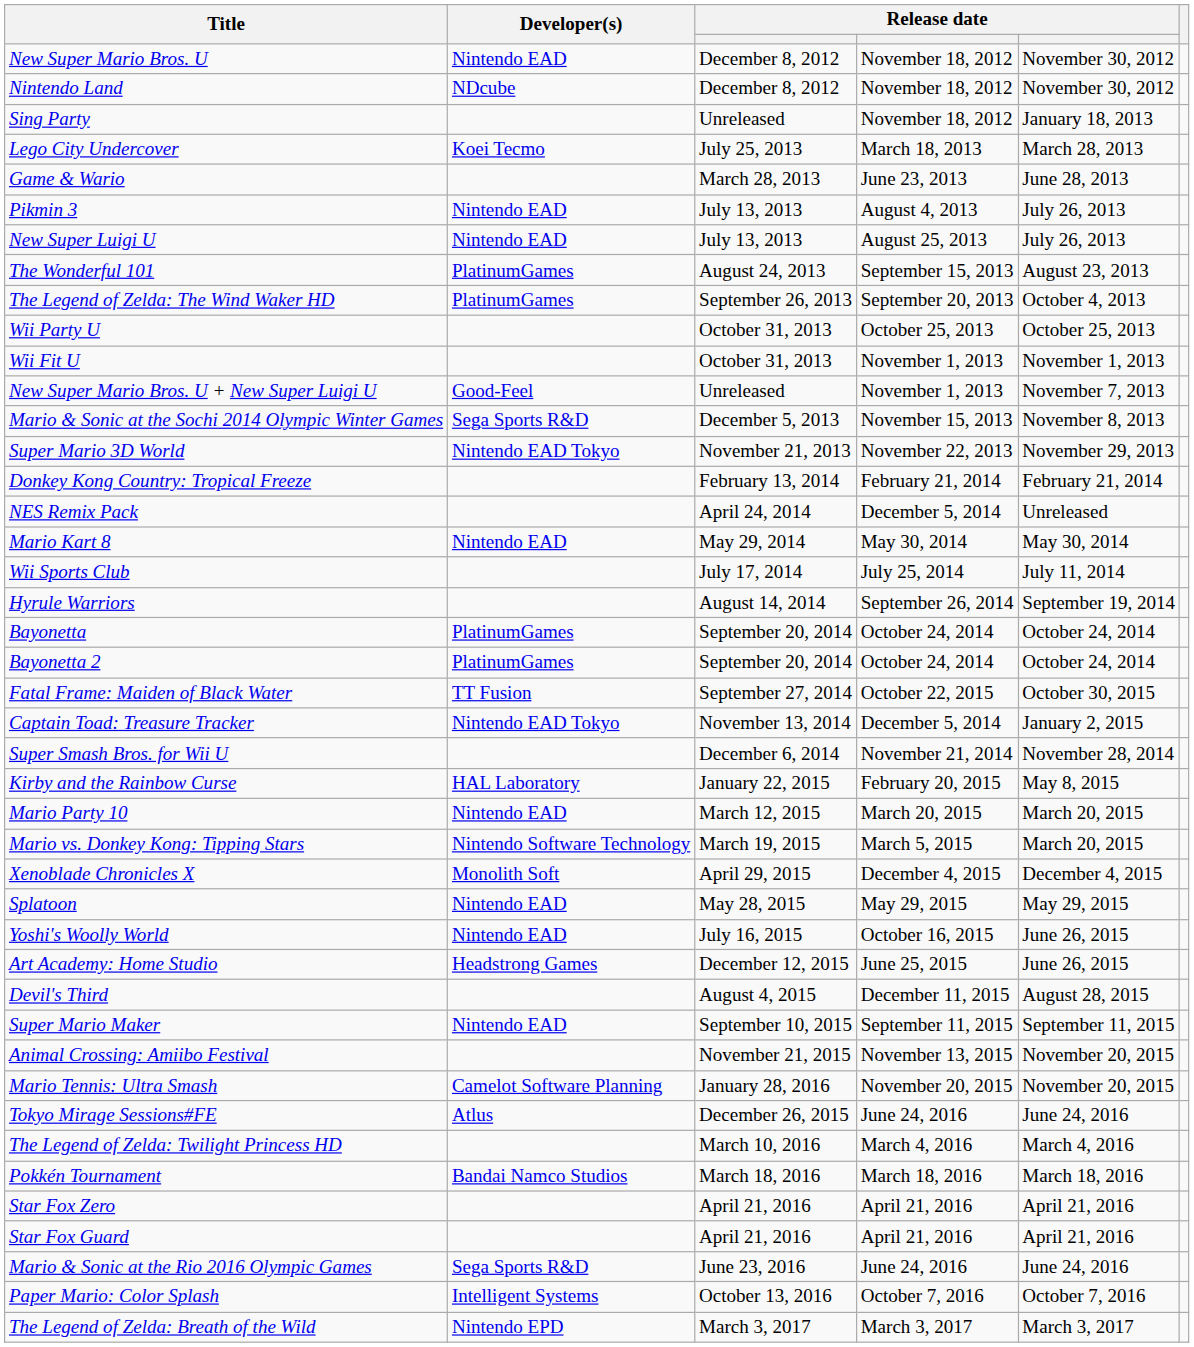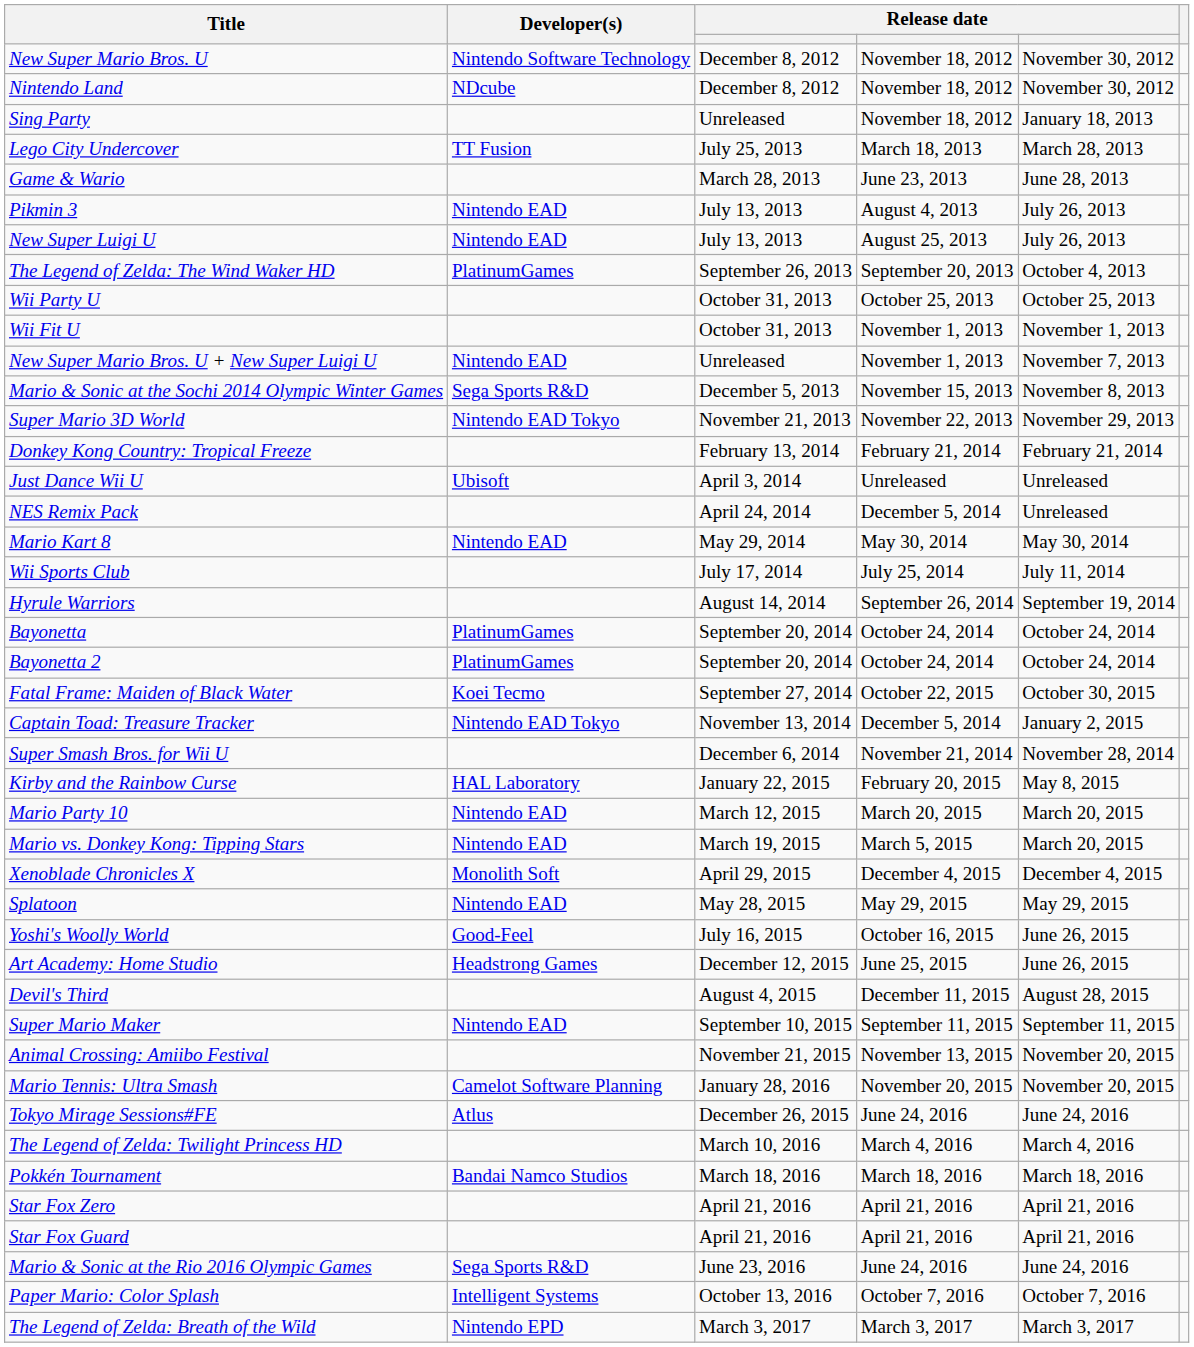 <table class="wikitable plainrowheaders sortable">
 <tr>
 <th rowspan="2">Title</th>
 <th rowspan="2">Developer(s)</th>
 <th colspan="3">Release date</th>
 <th rowspan="2" class="unsortable"></th>
 </tr>
 <tr>
 <th data-sort-type="date"></th>
 <th data-sort-type="date"></th>
 <th data-sort-type="date"></th>
 </tr>
 <tr>
 <td><em><a href='#'>New Super Mario Bros. U</a></em></td>
-<td><a href='#'>Nintendo EAD</a></td>
+<td><a href='#'>Nintendo Software Technology</a></td>
 <td>December 8, 2012</td>
 <td>November 18, 2012</td>
 <td>November 30, 2012</td>
 <td></td>
 </tr>
 <tr>
 <td><em><a href='#'>Nintendo Land</a></em></td>
 <td><a href='#'>NDcube</a></td>
 <td>December 8, 2012</td>
 <td>November 18, 2012</td>
 <td>November 30, 2012</td>
 <td></td>
 </tr>
 <tr>
 <td><em><a href='#'>Sing Party</a></em></td>
 <td></td>
 <td>Unreleased</td>
 <td>November 18, 2012</td>
 <td>January 18, 2013</td>
 <td></td>
 </tr>
 <tr>
 <td><em><a href='#'>Lego City Undercover</a></em></td>
-<td><a href='#'>Koei Tecmo</a></td>
+<td><a href='#'>TT Fusion</a></td>
 <td>July 25, 2013</td>
 <td>March 18, 2013</td>
 <td>March 28, 2013</td>
 <td></td>
 </tr>
 <tr>
 <td><em><a href='#'>Game & Wario</a></em></td>
 <td></td>
 <td>March 28, 2013</td>
 <td>June 23, 2013</td>
 <td>June 28, 2013</td>
 <td></td>
 </tr>
 <tr>
 <td><em><a href='#'>Pikmin 3</a></em></td>
 <td><a href='#'>Nintendo EAD</a></td>
 <td>July 13, 2013</td>
 <td>August 4, 2013</td>
 <td>July 26, 2013</td>
 <td></td>
 </tr>
 <tr>
 <td><em><a href='#'>New Super Luigi U</a></em></td>
 <td><a href='#'>Nintendo EAD</a></td>
 <td>July 13, 2013</td>
 <td>August 25, 2013</td>
 <td>July 26, 2013</td>
 <td></td>
 </tr>
 <tr>
-<td><em><a href='#'>The Wonderful 101</a></em></td>
-<td><a href='#'>PlatinumGames</a></td>
-<td>August 24, 2013</td>
-<td>September 15, 2013</td>
-<td>August 23, 2013</td>
-<td></td>
-</tr>
-<tr>
 <td><em><a href='#'>The Legend of Zelda: The Wind Waker HD</a></em></td>
 <td><a href='#'>PlatinumGames</a></td>
 <td>September 26, 2013</td>
 <td>September 20, 2013</td>
 <td>October 4, 2013</td>
 <td></td>
 </tr>
 <tr>
 <td><em><a href='#'>Wii Party U</a></em></td>
 <td></td>
 <td>October 31, 2013</td>
 <td>October 25, 2013</td>
 <td>October 25, 2013</td>
 <td></td>
 </tr>
 <tr>
 <td><em><a href='#'>Wii Fit U</a></em></td>
 <td></td>
 <td>October 31, 2013</td>
 <td>November 1, 2013</td>
 <td>November 1, 2013</td>
 <td></td>
 </tr>
 <tr>
 <td><em><a href='#'>New Super Mario Bros. U</a> + <a href='#'>New Super Luigi U</a></em></td>
-<td><a href='#'>Good-Feel</a></td>
+<td><a href='#'>Nintendo EAD</a></td>
 <td>Unreleased</td>
 <td>November 1, 2013</td>
 <td>November 7, 2013</td>
 <td></td>
 </tr>
 <tr>
 <td><em><a href='#'>Mario & Sonic at the Sochi 2014 Olympic Winter Games</a></em></td>
 <td><a href='#'>Sega Sports R&D</a></td>
 <td>December 5, 2013</td>
 <td>November 15, 2013</td>
 <td>November 8, 2013</td>
 <td></td>
 </tr>
 <tr>
 <td><em><a href='#'>Super Mario 3D World</a></em></td>
 <td><a href='#'>Nintendo EAD Tokyo</a></td>
 <td>November 21, 2013</td>
 <td>November 22, 2013</td>
 <td>November 29, 2013</td>
 <td></td>
 </tr>
 <tr>
 <td><em><a href='#'>Donkey Kong Country: Tropical Freeze</a></em></td>
 <td></td>
 <td>February 13, 2014</td>
 <td>February 21, 2014</td>
 <td>February 21, 2014</td>
+<td></td>
+</tr>
+<tr>
+<td><em><a href='#'>Just Dance Wii U</a></em></td>
+<td><a href='#'>Ubisoft</a></td>
+<td>April 3, 2014</td>
+<td>Unreleased</td>
+<td>Unreleased</td>
 <td></td>
 </tr>
 <tr>
 <td><em><a href='#'>NES Remix Pack</a></em></td>
 <td></td>
 <td>April 24, 2014</td>
 <td>December 5, 2014</td>
 <td>Unreleased</td>
 <td></td>
 </tr>
 <tr>
 <td><em><a href='#'>Mario Kart 8</a></em></td>
 <td><a href='#'>Nintendo EAD</a></td>
 <td>May 29, 2014</td>
 <td>May 30, 2014</td>
 <td>May 30, 2014</td>
 <td></td>
 </tr>
 <tr>
 <td><em><a href='#'>Wii Sports Club</a></em></td>
 <td></td>
 <td>July 17, 2014</td>
 <td>July 25, 2014</td>
 <td>July 11, 2014</td>
 <td></td>
 </tr>
 <tr>
 <td><em><a href='#'>Hyrule Warriors</a></em></td>
 <td></td>
 <td>August 14, 2014</td>
 <td>September 26, 2014</td>
 <td>September 19, 2014</td>
 <td></td>
 </tr>
 <tr>
 <td><em><a href='#'>Bayonetta</a></em></td>
 <td><a href='#'>PlatinumGames</a></td>
 <td>September 20, 2014</td>
 <td>October 24, 2014</td>
 <td>October 24, 2014</td>
 <td></td>
 </tr>
 <tr>
 <td><em><a href='#'>Bayonetta 2</a></em></td>
 <td><a href='#'>PlatinumGames</a></td>
 <td>September 20, 2014</td>
 <td>October 24, 2014</td>
 <td>October 24, 2014</td>
 <td></td>
 </tr>
 <tr>
 <td><em><a href='#'>Fatal Frame: Maiden of Black Water</a></em></td>
-<td><a href='#'>TT Fusion</a></td>
+<td><a href='#'>Koei Tecmo</a></td>
 <td>September 27, 2014</td>
 <td>October 22, 2015</td>
 <td>October 30, 2015</td>
 <td></td>
 </tr>
 <tr>
 <td><em><a href='#'>Captain Toad: Treasure Tracker</a></em></td>
 <td><a href='#'>Nintendo EAD Tokyo</a></td>
 <td>November 13, 2014</td>
 <td>December 5, 2014</td>
 <td>January 2, 2015</td>
 <td></td>
 </tr>
 <tr>
 <td><em><a href='#'>Super Smash Bros. for Wii U</a></em></td>
 <td></td>
 <td>December 6, 2014</td>
 <td>November 21, 2014</td>
 <td>November 28, 2014</td>
 <td></td>
 </tr>
 <tr>
 <td><em><a href='#'>Kirby and the Rainbow Curse</a></em></td>
 <td><a href='#'>HAL Laboratory</a></td>
 <td>January 22, 2015</td>
 <td>February 20, 2015</td>
 <td>May 8, 2015</td>
 <td></td>
 </tr>
 <tr>
 <td><em><a href='#'>Mario Party 10</a></em></td>
 <td><a href='#'>Nintendo EAD</a></td>
 <td>March 12, 2015</td>
 <td>March 20, 2015</td>
 <td>March 20, 2015</td>
 <td></td>
 </tr>
 <tr>
 <td><em><a href='#'>Mario vs. Donkey Kong: Tipping Stars</a></em></td>
-<td><a href='#'>Nintendo Software Technology</a></td>
+<td><a href='#'>Nintendo EAD</a></td>
 <td>March 19, 2015</td>
 <td>March 5, 2015</td>
 <td>March 20, 2015</td>
 <td></td>
 </tr>
 <tr>
 <td><em><a href='#'>Xenoblade Chronicles X</a></em></td>
 <td><a href='#'>Monolith Soft</a></td>
 <td>April 29, 2015</td>
 <td>December 4, 2015</td>
 <td>December 4, 2015</td>
 <td></td>
 </tr>
 <tr>
 <td><em><a href='#'>Splatoon</a></em></td>
 <td><a href='#'>Nintendo EAD</a></td>
 <td>May 28, 2015</td>
 <td>May 29, 2015</td>
 <td>May 29, 2015</td>
 <td></td>
 </tr>
 <tr>
 <td><em><a href='#'>Yoshi's Woolly World</a></em></td>
-<td><a href='#'>Nintendo EAD</a></td>
+<td><a href='#'>Good-Feel</a></td>
 <td>July 16, 2015</td>
 <td>October 16, 2015</td>
 <td>June 26, 2015</td>
 <td></td>
 </tr>
 <tr>
 <td><em><a href='#'>Art Academy: Home Studio</a></em></td>
 <td><a href='#'>Headstrong Games</a></td>
 <td>December 12, 2015</td>
 <td>June 25, 2015</td>
 <td>June 26, 2015</td>
 <td></td>
 </tr>
 <tr>
 <td><em><a href='#'>Devil's Third</a></em></td>
 <td></td>
 <td>August 4, 2015</td>
 <td>December 11, 2015</td>
 <td>August 28, 2015</td>
 <td></td>
 </tr>
 <tr>
 <td><em><a href='#'>Super Mario Maker</a></em></td>
 <td><a href='#'>Nintendo EAD</a></td>
 <td>September 10, 2015</td>
 <td>September 11, 2015</td>
 <td>September 11, 2015</td>
 <td></td>
 </tr>
 <tr>
 <td><em><a href='#'>Animal Crossing: Amiibo Festival</a></em></td>
 <td></td>
 <td>November 21, 2015</td>
 <td>November 13, 2015</td>
 <td>November 20, 2015</td>
 <td></td>
 </tr>
 <tr>
 <td><em><a href='#'>Mario Tennis: Ultra Smash</a></em></td>
 <td><a href='#'>Camelot Software Planning</a></td>
 <td>January 28, 2016</td>
 <td>November 20, 2015</td>
 <td>November 20, 2015</td>
 <td></td>
 </tr>
 <tr>
 <td><em><a href='#'>Tokyo Mirage Sessions#FE</a></em></td>
 <td><a href='#'>Atlus</a></td>
 <td>December 26, 2015</td>
 <td>June 24, 2016</td>
 <td>June 24, 2016</td>
 <td></td>
 </tr>
 <tr>
 <td><em><a href='#'>The Legend of Zelda: Twilight Princess HD</a></em></td>
 <td></td>
 <td>March 10, 2016</td>
 <td>March 4, 2016</td>
 <td>March 4, 2016</td>
 <td></td>
 </tr>
 <tr>
 <td><em><a href='#'>Pokkén Tournament</a></em></td>
 <td><a href='#'>Bandai Namco Studios</a></td>
 <td>March 18, 2016</td>
 <td>March 18, 2016</td>
 <td>March 18, 2016</td>
 <td></td>
 </tr>
 <tr>
 <td><em><a href='#'>Star Fox Zero</a></em></td>
 <td></td>
 <td>April 21, 2016</td>
 <td>April 21, 2016</td>
 <td>April 21, 2016</td>
 <td></td>
 </tr>
 <tr>
 <td><em><a href='#'>Star Fox Guard</a></em></td>
 <td></td>
 <td>April 21, 2016</td>
 <td>April 21, 2016</td>
 <td>April 21, 2016</td>
 <td></td>
 </tr>
 <tr>
 <td><em><a href='#'>Mario & Sonic at the Rio 2016 Olympic Games</a></em></td>
 <td><a href='#'>Sega Sports R&D</a></td>
 <td>June 23, 2016</td>
 <td>June 24, 2016</td>
 <td>June 24, 2016</td>
 <td></td>
 </tr>
 <tr>
 <td><em><a href='#'>Paper Mario: Color Splash</a></em></td>
 <td><a href='#'>Intelligent Systems</a></td>
 <td>October 13, 2016</td>
 <td>October 7, 2016</td>
 <td>October 7, 2016</td>
 <td></td>
 </tr>
 <tr>
 <td><em><a href='#'>The Legend of Zelda: Breath of the Wild</a></em></td>
 <td><a href='#'>Nintendo EPD</a></td>
 <td>March 3, 2017</td>
 <td>March 3, 2017</td>
 <td>March 3, 2017</td>
 <td></td>
 </tr>
 </table>
